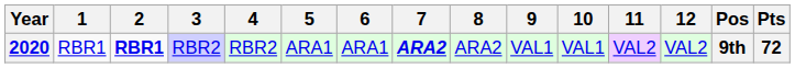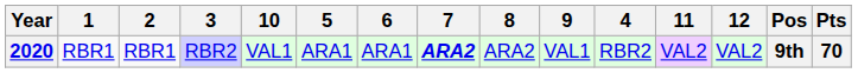 <table class="wikitable" style="text-align:center;">
 <tr>
 <th>Year</th>
 <th>1</th>
 <th>2</th>
 <th>3</th>
-<th>4</th>
+<th>10</th>
 <th>5</th>
 <th>6</th>
 <th>7</th>
 <th>8</th>
 <th>9</th>
-<th>10</th>
+<th>4</th>
 <th>11</th>
 <th>12</th>
 <th>Pos</th>
 <th>Pts</th>
 </tr>
 <tr>
 <th><a href='#'>2020</a></th>
 <td><a href='#'>RBR1</a></td>
-<td><strong><a href='#'>RBR1</a></strong></td>
+<td><a href='#'>RBR1</a></td>
 <td style="background:#cfcfff;"><a href='#'>RBR2</a><br></td>
-<td style="background:#dfffdf;"><a href='#'>RBR2</a><br></td>
+<td style="background:#dfffdf;"><a href='#'>VAL1</a><br></td>
 <td style="background:#dfffdf;"><a href='#'>ARA1</a><br></td>
 <td style="background:#dfffdf;"><a href='#'>ARA1</a><br></td>
 <td style="background:#dfffdf;"><strong><em><a href='#'>ARA2</a></em><br></strong></td>
 <td style="background:#dfffdf;"><a href='#'>ARA2</a><br></td>
 <td style="background:#dfffdf;"><a href='#'>VAL1</a><br></td>
-<td style="background:#dfffdf;"><a href='#'>VAL1</a><br></td>
+<td style="background:#dfffdf;"><a href='#'>RBR2</a><br></td>
 <td style="background:#efcfff;"><a href='#'>VAL2</a><br></td>
 <td style="background:#dfffdf;"><a href='#'>VAL2</a><br></td>
 <th>9th</th>
-<th>72</th>
+<th>70</th>
 </tr>
 </table>
